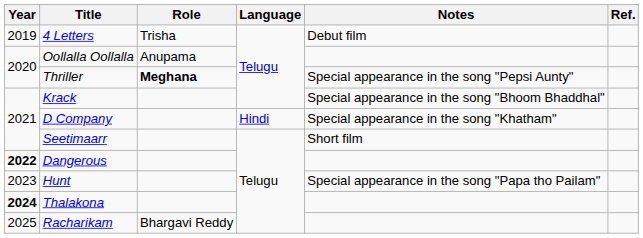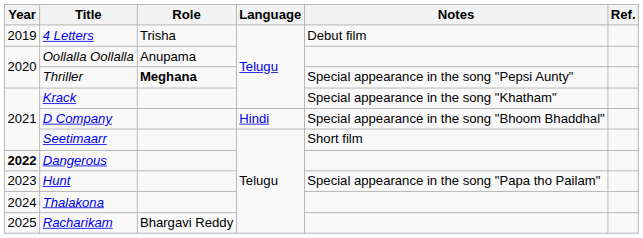 <table class="wikitable sortable">
 <tr>
 <th>Year</th>
 <th>Title</th>
 <th>Role</th>
 <th>Language</th>
 <th scope="col" class="unsortable">Notes</th>
 <th scope="col" class="unsortable">Ref.</th>
 </tr>
 <tr>
 <td>2019</td>
 <td><em><a href='#'>4 Letters</a></em></td>
 <td>Trisha</td>
 <td rowspan=4><a href='#'>Telugu</a></td>
 <td>Debut film</td>
 <td></td>
 </tr>
 <tr>
 <td rowspan=2>2020</td>
 <td><em>Oollalla Oollalla</em></td>
 <td>Anupama</td>
 <td></td>
 <td></td>
 </tr>
 <tr>
 <td><em>Thriller</em></td>
 <td><strong>Meghana</strong></td>
 <td>Special appearance in the song "Pepsi Aunty"</td>
 <td></td>
 </tr>
 <tr>
 <td rowspan=3>2021</td>
 <td><a href='#'><em>Krack</em></a></td>
 <td></td>
-<td>Special appearance in the song "Bhoom Bhaddhal"</td>
+<td>Special appearance in the song "Khatham"</td>
 <td></td>
 </tr>
 <tr>
 <td><em><a href='#'>D Company</a></em></td>
 <td></td>
 <td><a href='#'>Hindi</a></td>
-<td>Special appearance in the song "Khatham"</td>
+<td>Special appearance in the song "Bhoom Bhaddhal"</td>
 <td></td>
 </tr>
 <tr>
 <td><em><a href='#'>Seetimaarr</a></em></td>
 <td></td>
 <td rowspan="6">Telugu</td>
 <td>Short film</td>
 <td></td>
 </tr>
 <tr>
 <td><strong>2022</strong></td>
 <td><em><a href='#'>Dangerous</a></em></td>
 <td></td>
 <td></td>
 <td></td>
 </tr>
 <tr>
 <td>2023</td>
 <td><em><a href='#'>Hunt</a></em></td>
 <td></td>
 <td>Special appearance in the song "Papa tho Pailam"</td>
 <td></td>
 </tr>
 <tr>
-<td><strong>2024</strong></td>
+<td>2024</td>
 <td><em><a href='#'>Thalakona</a></em></td>
 <td></td>
 <td></td>
 <td></td>
 </tr>
 <tr>
 <td>2025</td>
 <td><em><a href='#'>Racharikam</a></em></td>
 <td>Bhargavi Reddy</td>
 <td></td>
 <td></td>
 </tr>
 </table>
